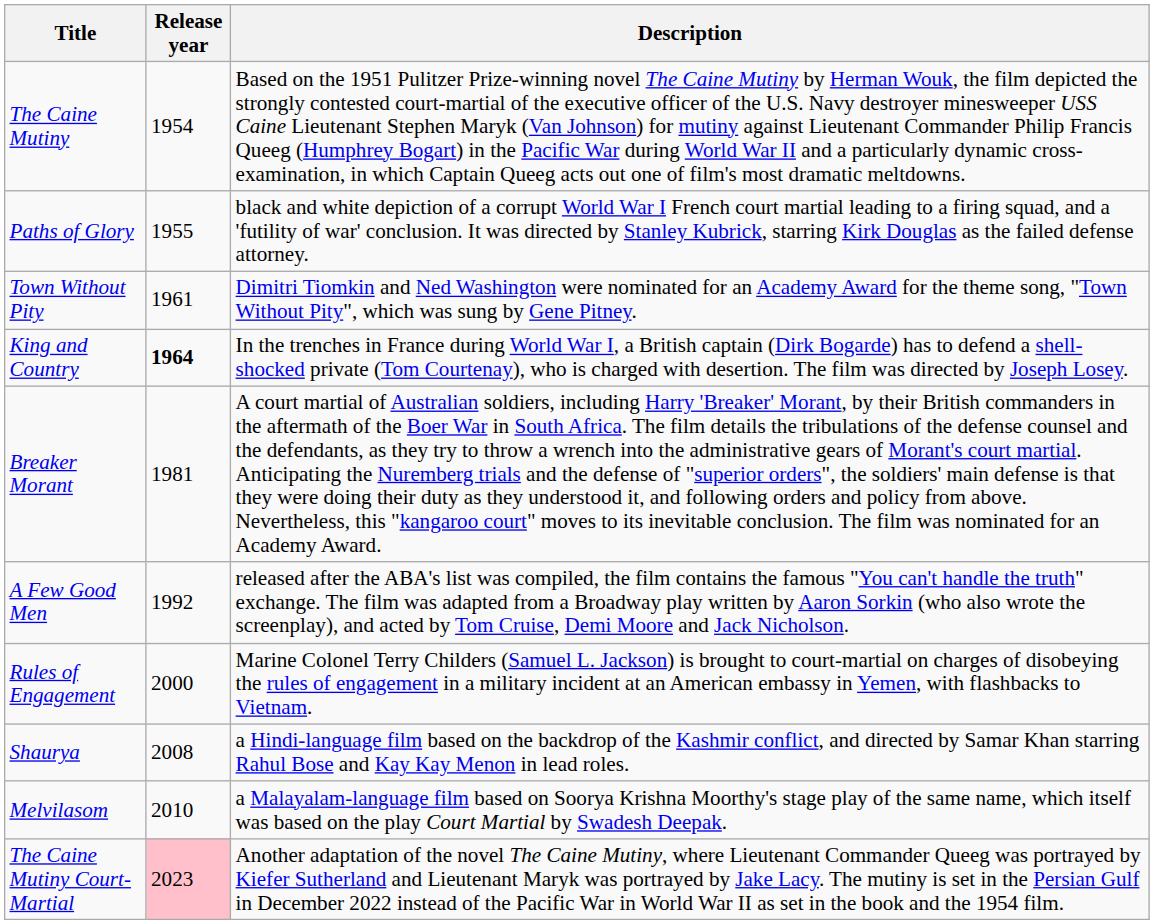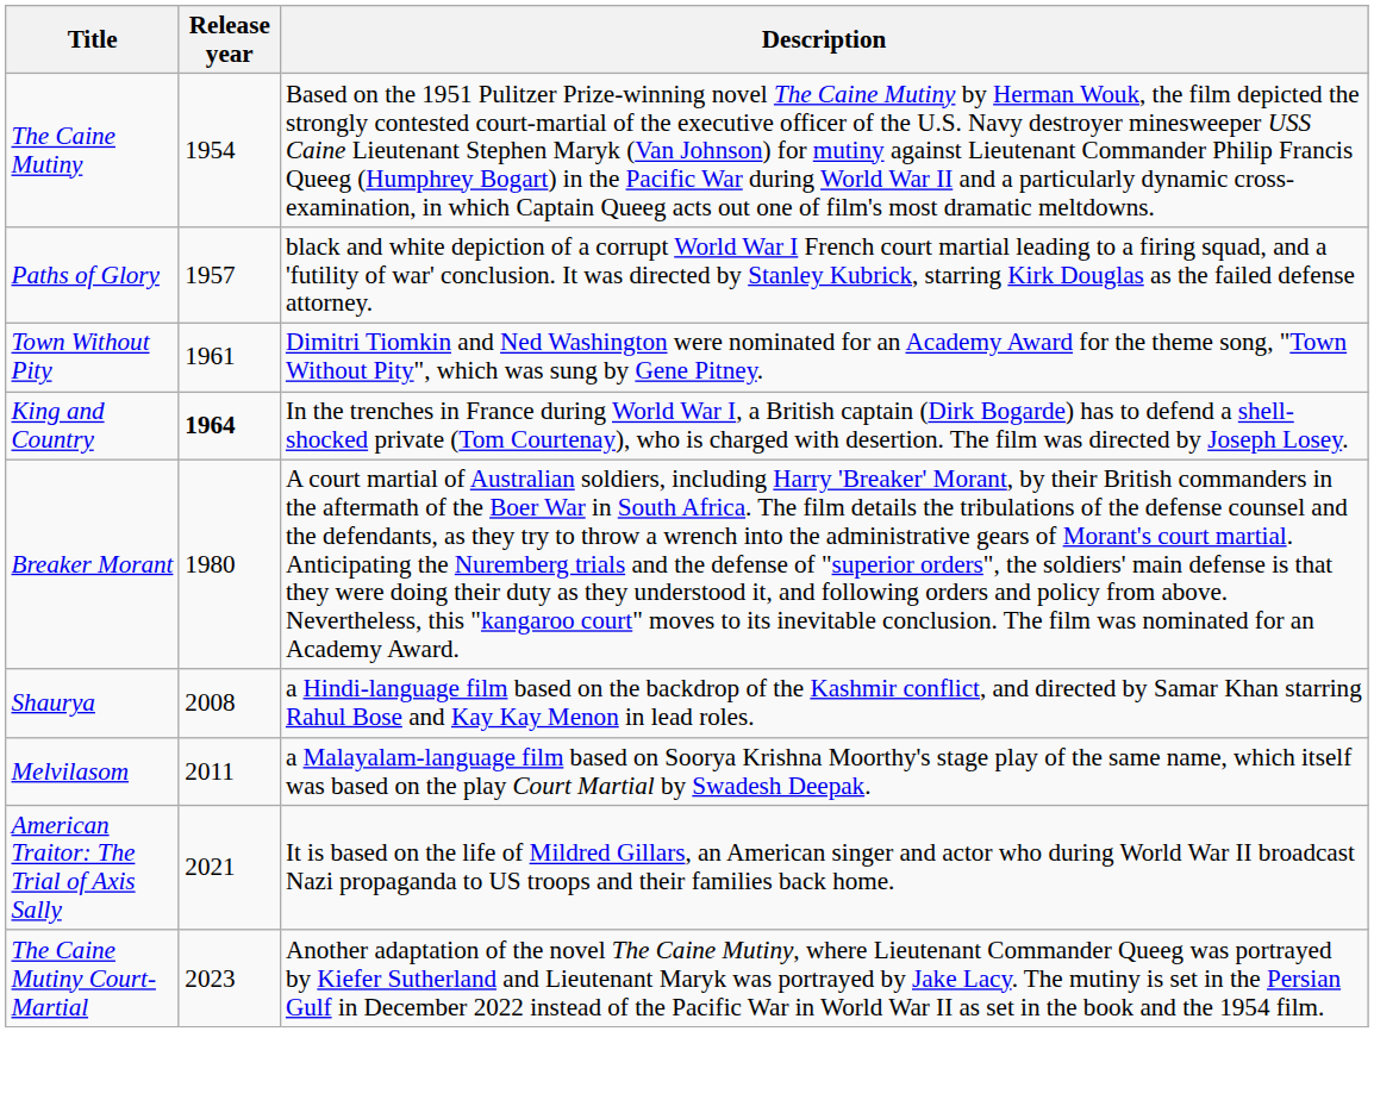 <table class="wikitable sortable">
 <tr>
 <th>Title</th>
 <th>Release year</th>
 <th>Description</th>
 </tr>
 <tr>
 <td><em><a href='#'>The Caine Mutiny</a></em></td>
 <td>1954</td>
 <td>Based on the 1951 Pulitzer Prize-winning novel <em><a href='#'>The Caine Mutiny</a></em> by <a href='#'>Herman Wouk</a>, the film depicted the strongly contested court-martial of the executive officer of the U.S. Navy destroyer minesweeper <em>USS Caine</em> Lieutenant Stephen Maryk (<a href='#'>Van Johnson</a>) for <a href='#'>mutiny</a> against Lieutenant Commander Philip Francis Queeg (<a href='#'>Humphrey Bogart</a>) in the <a href='#'>Pacific War</a> during <a href='#'>World War II</a> and a particularly dynamic cross-examination, in which Captain Queeg acts out one of film's most dramatic meltdowns.</td>
 </tr>
 <tr>
 <td><em><a href='#'>Paths of Glory</a></em></td>
-<td>1955</td>
+<td>1957</td>
 <td>black and white depiction of a corrupt <a href='#'>World War I</a> French court martial leading to a firing squad, and a 'futility of war' conclusion. It was directed by <a href='#'>Stanley Kubrick</a>, starring <a href='#'>Kirk Douglas</a> as the failed defense attorney.</td>
 </tr>
 <tr>
 <td><em><a href='#'>Town Without Pity</a></em></td>
 <td>1961</td>
 <td><a href='#'>Dimitri Tiomkin</a> and <a href='#'>Ned Washington</a> were nominated for an <a href='#'>Academy Award</a> for the theme song, "<a href='#'>Town Without Pity</a>", which was sung by <a href='#'>Gene Pitney</a>.</td>
 </tr>
 <tr>
 <td><em><a href='#'>King and Country</a></em></td>
 <td><strong>1964</strong></td>
 <td>In the trenches in France during <a href='#'>World War I</a>, a British captain (<a href='#'>Dirk Bogarde</a>) has to defend a <a href='#'>shell-shocked</a> private (<a href='#'>Tom Courtenay</a>), who is charged with desertion. The film was directed by <a href='#'>Joseph Losey</a>.</td>
 </tr>
 <tr>
 <td><em><a href='#'>Breaker Morant</a></em></td>
-<td>1981</td>
+<td>1980</td>
 <td>A court martial of <a href='#'>Australian</a> soldiers, including <a href='#'>Harry 'Breaker' Morant</a>, by their British commanders in the aftermath of the <a href='#'>Boer War</a> in <a href='#'>South Africa</a>. The film details the tribulations of the defense counsel and the defendants, as they try to throw a wrench into the administrative gears of <a href='#'>Morant's court martial</a>. Anticipating the <a href='#'>Nuremberg trials</a> and the defense of "<a href='#'>superior orders</a>", the soldiers' main defense is that they were doing their duty as they understood it, and following orders and policy from above. Nevertheless, this "<a href='#'>kangaroo court</a>" moves to its inevitable conclusion. The film was nominated for an Academy Award.</td>
-</tr>
-<tr>
-<td><em><a href='#'>A Few Good Men</a></em></td>
-<td>1992</td>
-<td>released after the ABA's list was compiled, the film contains the famous "<a href='#'>You can't handle the truth</a>" exchange. The film was adapted from a Broadway play written by <a href='#'>Aaron Sorkin</a> (who also wrote the screenplay), and acted by <a href='#'>Tom Cruise</a>, <a href='#'>Demi Moore</a> and <a href='#'>Jack Nicholson</a>.</td>
-</tr>
-<tr>
-<td><em><a href='#'>Rules of Engagement</a></em></td>
-<td>2000</td>
-<td>Marine Colonel Terry Childers (<a href='#'>Samuel L. Jackson</a>) is brought to court-martial on charges of disobeying the <a href='#'>rules of engagement</a> in a military incident at an American embassy in <a href='#'>Yemen</a>, with flashbacks to <a href='#'>Vietnam</a>.</td>
 </tr>
 <tr>
 <td><em><a href='#'>Shaurya</a></em></td>
 <td>2008</td>
 <td>a <a href='#'>Hindi-language film</a> based on the backdrop of the <a href='#'>Kashmir conflict</a>, and directed by Samar Khan starring <a href='#'>Rahul Bose</a> and <a href='#'>Kay Kay Menon</a> in lead roles.</td>
 </tr>
 <tr>
 <td><em><a href='#'>Melvilasom</a></em></td>
-<td>2010</td>
+<td>2011</td>
 <td>a <a href='#'>Malayalam-language film</a> based on Soorya Krishna Moorthy's stage play of the same name, which itself was based on the play <em>Court Martial</em> by <a href='#'>Swadesh Deepak</a>.</td>
 </tr>
 <tr>
+<td><em><a href='#'>American Traitor: The Trial of Axis Sally</a></em></td>
+<td>2021</td>
+<td>It is based on the life of <a href='#'>Mildred Gillars</a>, an American singer and actor who during World War II broadcast Nazi propaganda to US troops and their families back home.</td>
+</tr>
+<tr>
 <td><em><a href='#'>The Caine Mutiny Court-Martial</a></em></td>
-<td style="background: pink;">2023</td>
+<td>2023</td>
 <td>Another adaptation of the novel <em>The Caine Mutiny</em>, where Lieutenant Commander Queeg was portrayed by <a href='#'>Kiefer Sutherland</a> and Lieutenant Maryk was portrayed by <a href='#'>Jake Lacy</a>. The mutiny is set in the <a href='#'>Persian Gulf</a> in December 2022 instead of the Pacific War in World War II as set in the book and the 1954 film.</td>
 </tr>
 </table>
